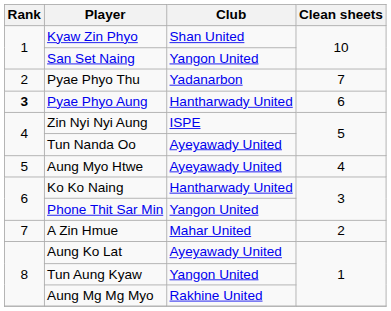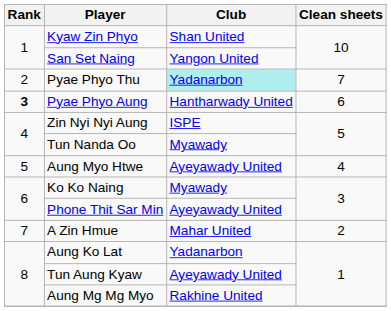 <table class="wikitable" style="text-align:center">
 <tr>
 <th>Rank</th>
 <th>Player</th>
 <th>Club</th>
 <th>Clean sheets</th>
 </tr>
 <tr>
 <td rowspan="2">1</td>
 <td align="left"> <a href='#'>Kyaw Zin Phyo</a></td>
 <td align="left"><a href='#'>Shan United</a></td>
 <td rowspan="2">10</td>
 </tr>
 <tr>
 <td align="left"> <a href='#'>San Set Naing</a></td>
 <td align="left"><a href='#'>Yangon United</a></td>
 </tr>
 <tr>
 <td>2</td>
 <td align="left"> Pyae Phyo Thu</td>
-<td align="left"><a href='#'>Yadanarbon</a></td>
+<td align="left" style="background: paleturquoise;"><a href='#'>Yadanarbon</a></td>
 <td>7</td>
 </tr>
 <tr>
 <td><strong>3</strong></td>
 <td align="left"> <a href='#'>Pyae Phyo Aung</a></td>
 <td align="left"><a href='#'>Hantharwady United</a></td>
 <td>6</td>
 </tr>
 <tr>
 <td rowspan="2">4</td>
 <td align="left"> Zin Nyi Nyi Aung</td>
 <td align="left"><a href='#'>ISPE</a></td>
 <td rowspan="2">5</td>
 </tr>
 <tr>
 <td align="left"> Tun Nanda Oo</td>
-<td align="left"><a href='#'>Ayeyawady United</a></td>
+<td align="left"><a href='#'>Myawady</a></td>
 </tr>
 <tr>
 <td>5</td>
 <td align="left"> Aung Myo Htwe</td>
 <td align="left"><a href='#'>Ayeyawady United</a></td>
 <td>4</td>
 </tr>
 <tr>
 <td rowspan="2">6</td>
 <td align="left"> Ko Ko Naing</td>
-<td align="left"><a href='#'>Hantharwady United</a></td>
+<td align="left"><a href='#'>Myawady</a></td>
 <td rowspan="2">3</td>
 </tr>
 <tr>
 <td align="left"> <a href='#'>Phone Thit Sar Min</a></td>
-<td align="left"><a href='#'>Yangon United</a></td>
+<td align="left"><a href='#'>Ayeyawady United</a></td>
 </tr>
 <tr>
 <td>7</td>
 <td align="left"> A Zin Hmue</td>
 <td align="left"><a href='#'>Mahar United</a></td>
 <td>2</td>
 </tr>
 <tr>
 <td rowspan="3">8</td>
 <td align="left"> Aung Ko Lat</td>
-<td align="left"><a href='#'>Ayeyawady United</a></td>
+<td align="left"><a href='#'>Yadanarbon</a></td>
 <td rowspan="3">1</td>
 </tr>
 <tr>
 <td align="left"> Tun Aung Kyaw</td>
-<td align="left"><a href='#'>Yangon United</a></td>
+<td align="left"><a href='#'>Ayeyawady United</a></td>
 </tr>
 <tr>
 <td align="left"> Aung Mg Mg Myo</td>
 <td align="left"><a href='#'>Rakhine United</a></td>
 </tr>
 <tr>
 </tr>
 </table>
